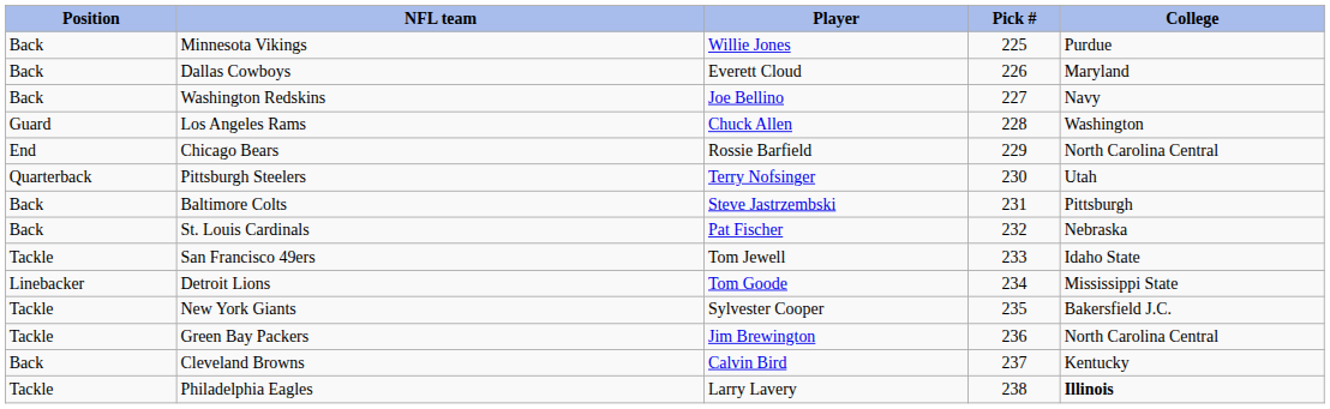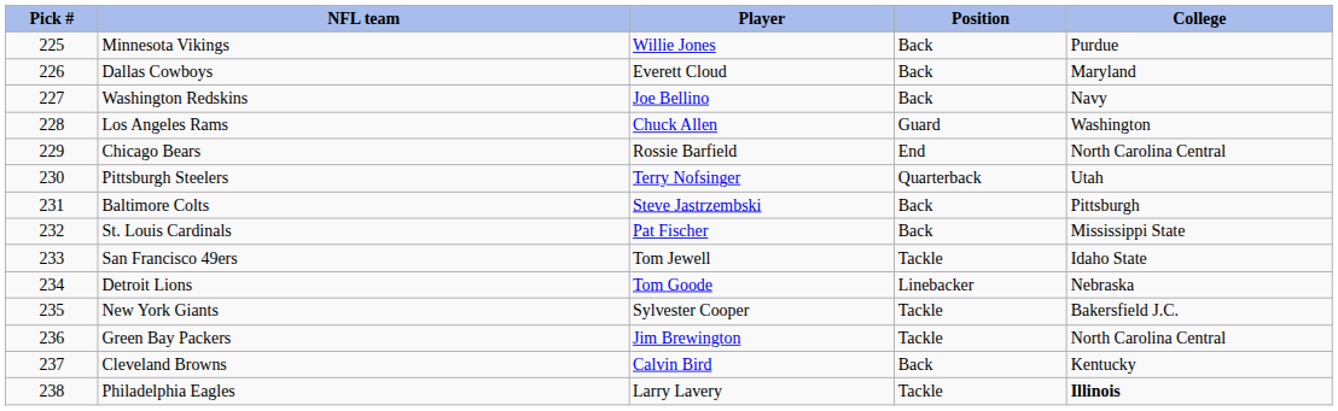 <table class="wikitable sortable sortable" style="width: 100%">
 <tr>
-<th width=13% style="background:#A8BDEC;">Position</th>
+<th style="background:#A8BDEC;" width=7%>Pick #</th>
 <th width=40% style="background:#A8BDEC;">NFL team</th>
 <th width=20% style="background:#A8BDEC;">Player</th>
-<th style="background:#A8BDEC;" width=7%>Pick #</th>
+<th width=13% style="background:#A8BDEC;">Position</th>
 <th style="background:#A8BDEC;">College</th>
 </tr>
 <tr>
-<td>Back</td>
+<td align=center>225</td>
 <td>Minnesota Vikings</td>
 <td><a href='#'>Willie Jones</a></td>
-<td align=center>225</td>
+<td>Back</td>
 <td>Purdue</td>
 </tr>
 <tr>
-<td>Back</td>
+<td align=center>226</td>
 <td>Dallas Cowboys</td>
 <td>Everett Cloud</td>
-<td align=center>226</td>
+<td>Back</td>
 <td>Maryland</td>
 </tr>
 <tr>
-<td>Back</td>
+<td align=center>227</td>
 <td>Washington Redskins</td>
 <td><a href='#'>Joe Bellino</a></td>
-<td align=center>227</td>
+<td>Back</td>
 <td>Navy</td>
 </tr>
 <tr>
-<td>Guard</td>
+<td align=center>228</td>
 <td>Los Angeles Rams</td>
 <td><a href='#'>Chuck Allen</a></td>
-<td align=center>228</td>
+<td>Guard</td>
 <td>Washington</td>
 </tr>
 <tr>
-<td>End</td>
+<td align=center>229</td>
 <td>Chicago Bears</td>
 <td>Rossie Barfield</td>
-<td align=center>229</td>
+<td>End</td>
 <td>North Carolina Central</td>
 </tr>
 <tr>
-<td>Quarterback</td>
+<td align=center>230</td>
 <td>Pittsburgh Steelers</td>
 <td><a href='#'>Terry Nofsinger</a></td>
-<td align=center>230</td>
+<td>Quarterback</td>
 <td>Utah</td>
 </tr>
 <tr>
-<td>Back</td>
+<td align=center>231</td>
 <td>Baltimore Colts</td>
 <td><a href='#'>Steve Jastrzembski</a></td>
-<td align=center>231</td>
+<td>Back</td>
 <td>Pittsburgh</td>
 </tr>
 <tr>
-<td>Back</td>
+<td align=center>232</td>
 <td>St. Louis Cardinals</td>
 <td><a href='#'>Pat Fischer</a></td>
-<td align=center>232</td>
+<td>Back</td>
+<td>Mississippi State</td>
+</tr>
+<tr>
+<td align=center>233</td>
+<td>San Francisco 49ers</td>
+<td>Tom Jewell</td>
+<td>Tackle</td>
+<td>Idaho State</td>
+</tr>
+<tr>
+<td align=center>234</td>
+<td>Detroit Lions</td>
+<td><a href='#'>Tom Goode</a></td>
+<td>Linebacker</td>
 <td>Nebraska</td>
 </tr>
 <tr>
-<td>Tackle</td>
-<td>San Francisco 49ers</td>
-<td>Tom Jewell</td>
-<td align=center>233</td>
-<td>Idaho State</td>
-</tr>
-<tr>
-<td>Linebacker</td>
-<td>Detroit Lions</td>
-<td><a href='#'>Tom Goode</a></td>
-<td align=center>234</td>
-<td>Mississippi State</td>
-</tr>
-<tr>
-<td>Tackle</td>
+<td align=center>235</td>
 <td>New York Giants</td>
 <td>Sylvester Cooper</td>
-<td align=center>235</td>
+<td>Tackle</td>
 <td>Bakersfield J.C.</td>
 </tr>
 <tr>
-<td>Tackle</td>
+<td align=center>236</td>
 <td>Green Bay Packers</td>
 <td><a href='#'>Jim Brewington</a></td>
-<td align=center>236</td>
+<td>Tackle</td>
 <td>North Carolina Central</td>
 </tr>
 <tr>
-<td>Back</td>
+<td align=center>237</td>
 <td>Cleveland Browns</td>
 <td><a href='#'>Calvin Bird</a></td>
-<td align=center>237</td>
+<td>Back</td>
 <td>Kentucky</td>
 </tr>
 <tr>
-<td>Tackle</td>
+<td align=center>238</td>
 <td>Philadelphia Eagles</td>
 <td>Larry Lavery</td>
-<td align=center>238</td>
+<td>Tackle</td>
 <td><strong>Illinois</strong></td>
 </tr>
 </table>
